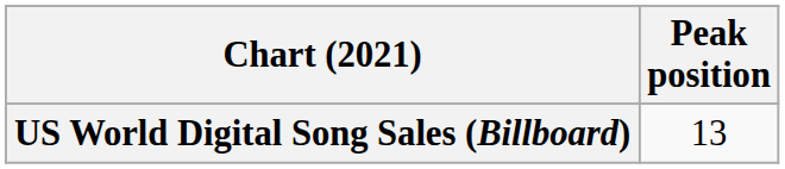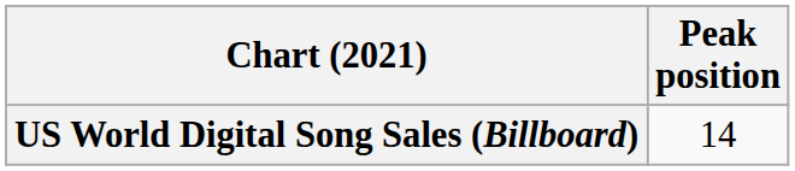 <table class="wikitable plainrowheaders" style="text-align:center">
 <tr>
 <th scope="col">Chart (2021)</th>
 <th scope="col">Peak<br>position</th>
 </tr>
 <tr>
 <th scope="row">US World Digital Song Sales (<em>Billboard</em>)</th>
-<td>13</td>
+<td>14</td>
 </tr>
 </table>
